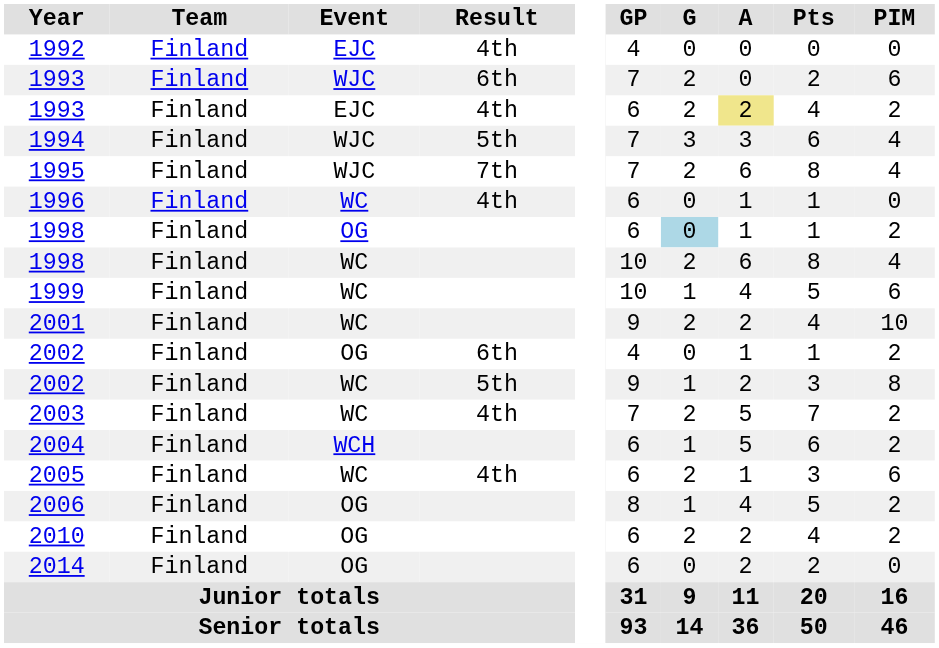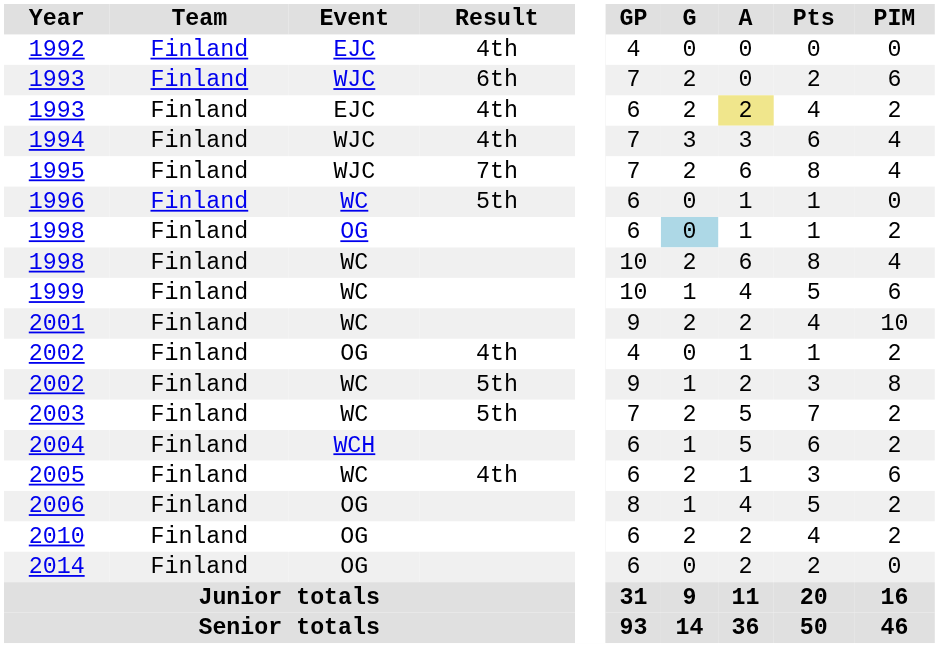 <table border="0" cellpadding="1" cellspacing="0" style="text-align:center; width:40em">
 <tr ALIGN="center" bgcolor="#e0e0e0">
 <th>Year</th>
 <th>Team</th>
 <th>Event</th>
 <th>Result</th>
 <th rowspan="99" bgcolor="#ffffff"> </th>
 <th>GP</th>
 <th>G</th>
 <th>A</th>
 <th>Pts</th>
 <th>PIM</th>
 </tr>
 <tr>
 <td><a href='#'>1992</a></td>
 <td><a href='#'>Finland</a></td>
 <td><a href='#'>EJC</a></td>
 <td>4th</td>
 <td>4</td>
 <td>0</td>
 <td>0</td>
 <td>0</td>
 <td>0</td>
 </tr>
 <tr bgcolor="#f0f0f0">
 <td><a href='#'>1993</a></td>
 <td><a href='#'>Finland</a></td>
 <td><a href='#'>WJC</a></td>
 <td>6th</td>
 <td>7</td>
 <td>2</td>
 <td>0</td>
 <td>2</td>
 <td>6</td>
 </tr>
 <tr>
 <td><a href='#'>1993</a></td>
 <td>Finland</td>
 <td>EJC</td>
 <td>4th</td>
 <td>6</td>
 <td>2</td>
 <td style="background: khaki;">2</td>
 <td>4</td>
 <td>2</td>
 </tr>
 <tr bgcolor="#f0f0f0">
 <td><a href='#'>1994</a></td>
 <td>Finland</td>
 <td>WJC</td>
-<td>5th</td>
+<td>4th</td>
 <td>7</td>
 <td>3</td>
 <td>3</td>
 <td>6</td>
 <td>4</td>
 </tr>
 <tr>
 <td><a href='#'>1995</a></td>
 <td>Finland</td>
 <td>WJC</td>
 <td>7th</td>
 <td>7</td>
 <td>2</td>
 <td>6</td>
 <td>8</td>
 <td>4</td>
 </tr>
 <tr bgcolor="#f0f0f0">
 <td><a href='#'>1996</a></td>
 <td><a href='#'>Finland</a></td>
 <td><a href='#'>WC</a></td>
-<td>4th</td>
+<td>5th</td>
 <td>6</td>
 <td>0</td>
 <td>1</td>
 <td>1</td>
 <td>0</td>
 </tr>
 <tr>
 <td><a href='#'>1998</a></td>
 <td>Finland</td>
 <td><a href='#'>OG</a></td>
 <td></td>
 <td>6</td>
 <td style="background: lightblue;">0</td>
 <td>1</td>
 <td>1</td>
 <td>2</td>
 </tr>
 <tr bgcolor="#f0f0f0">
 <td><a href='#'>1998</a></td>
 <td>Finland</td>
 <td>WC</td>
 <td></td>
 <td>10</td>
 <td>2</td>
 <td>6</td>
 <td>8</td>
 <td>4</td>
 </tr>
 <tr>
 <td><a href='#'>1999</a></td>
 <td>Finland</td>
 <td>WC</td>
 <td></td>
 <td>10</td>
 <td>1</td>
 <td>4</td>
 <td>5</td>
 <td>6</td>
 </tr>
 <tr bgcolor="#f0f0f0">
 <td><a href='#'>2001</a></td>
 <td>Finland</td>
 <td>WC</td>
 <td></td>
 <td>9</td>
 <td>2</td>
 <td>2</td>
 <td>4</td>
 <td>10</td>
 </tr>
 <tr>
 <td><a href='#'>2002</a></td>
 <td>Finland</td>
 <td>OG</td>
-<td>6th</td>
+<td>4th</td>
 <td>4</td>
 <td>0</td>
 <td>1</td>
 <td>1</td>
 <td>2</td>
 </tr>
 <tr bgcolor="#f0f0f0">
 <td><a href='#'>2002</a></td>
 <td>Finland</td>
 <td>WC</td>
 <td>5th</td>
 <td>9</td>
 <td>1</td>
 <td>2</td>
 <td>3</td>
 <td>8</td>
 </tr>
 <tr>
 <td><a href='#'>2003</a></td>
 <td>Finland</td>
 <td>WC</td>
-<td>4th</td>
+<td>5th</td>
 <td>7</td>
 <td>2</td>
 <td>5</td>
 <td>7</td>
 <td>2</td>
 </tr>
 <tr bgcolor="#f0f0f0">
 <td><a href='#'>2004</a></td>
 <td>Finland</td>
 <td><a href='#'>WCH</a></td>
 <td></td>
 <td>6</td>
 <td>1</td>
 <td>5</td>
 <td>6</td>
 <td>2</td>
 </tr>
 <tr>
 <td><a href='#'>2005</a></td>
 <td>Finland</td>
 <td>WC</td>
 <td>4th</td>
 <td>6</td>
 <td>2</td>
 <td>1</td>
 <td>3</td>
 <td>6</td>
 </tr>
 <tr bgcolor="#f0f0f0">
 <td><a href='#'>2006</a></td>
 <td>Finland</td>
 <td>OG</td>
 <td></td>
 <td>8</td>
 <td>1</td>
 <td>4</td>
 <td>5</td>
 <td>2</td>
 </tr>
 <tr>
 <td><a href='#'>2010</a></td>
 <td>Finland</td>
 <td>OG</td>
 <td></td>
 <td>6</td>
 <td>2</td>
 <td>2</td>
 <td>4</td>
 <td>2</td>
 </tr>
 <tr bgcolor="#f0f0f0">
 <td><a href='#'>2014</a></td>
 <td>Finland</td>
 <td>OG</td>
 <td></td>
 <td>6</td>
 <td>0</td>
 <td>2</td>
 <td>2</td>
 <td>0</td>
 </tr>
 <tr bgcolor="#e0e0e0">
 <th colspan=4>Junior totals</th>
 <th>31</th>
 <th>9</th>
 <th>11</th>
 <th>20</th>
 <th>16</th>
 </tr>
 <tr bgcolor="#e0e0e0">
 <th colspan=4>Senior totals</th>
 <th>93</th>
 <th>14</th>
 <th>36</th>
 <th>50</th>
 <th>46</th>
 </tr>
 </table>
